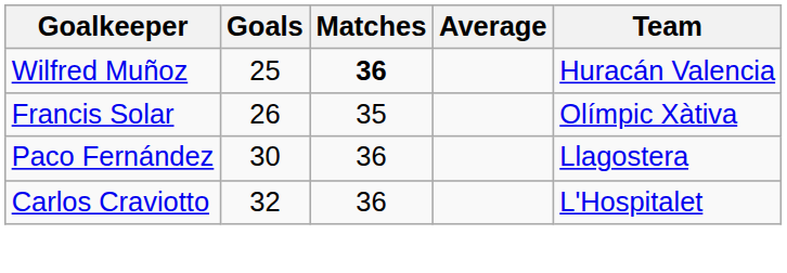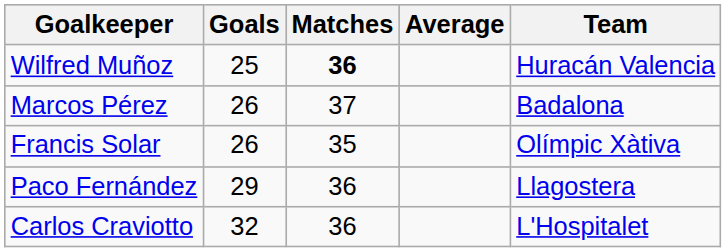 <table class="wikitable sortable">
 <tr>
 <th>Goalkeeper</th>
 <th>Goals</th>
 <th>Matches</th>
 <th>Average</th>
 <th>Team</th>
 </tr>
 <tr>
 <td> <a href='#'>Wilfred Muñoz</a></td>
 <td align=center>25</td>
 <td align=center><strong>36</strong></td>
 <td align=center></td>
 <td><a href='#'>Huracán Valencia</a></td>
 </tr>
 <tr>
+<td> <a href='#'>Marcos Pérez</a></td>
+<td align=center>26</td>
+<td align=center>37</td>
+<td align=center></td>
+<td><a href='#'>Badalona</a></td>
+</tr>
+<tr>
 <td> <a href='#'>Francis Solar</a></td>
 <td align=center>26</td>
 <td align=center>35</td>
 <td align=center></td>
 <td><a href='#'>Olímpic Xàtiva</a></td>
 </tr>
 <tr>
 <td> <a href='#'>Paco Fernández</a></td>
-<td align=center>30</td>
+<td align=center>29</td>
 <td align=center>36</td>
 <td align=center></td>
 <td><a href='#'>Llagostera</a></td>
 </tr>
 <tr>
 <td> <a href='#'>Carlos Craviotto</a></td>
 <td align=center>32</td>
 <td align=center>36</td>
 <td align=center></td>
 <td><a href='#'>L'Hospitalet</a></td>
 </tr>
 </table>
